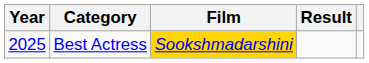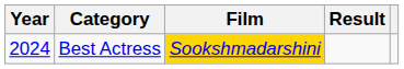 <table class="wikitable sortable plainrowheaders">
 <tr>
 <th scope="col">Year</th>
 <th scope="col">Category</th>
 <th scope="col">Film</th>
 <th scope="col">Result</th>
 <th scope="col" class="unsortable"></th>
 </tr>
 <tr>
-<td><a href='#'>2025</a></td>
+<td><a href='#'>2024</a></td>
 <td><a href='#'>Best Actress</a></td>
 <td style="background: gold;"><em><a href='#'>Sookshmadarshini</a></em></td>
 <td></td>
 <td></td>
 </tr>
 </table>
